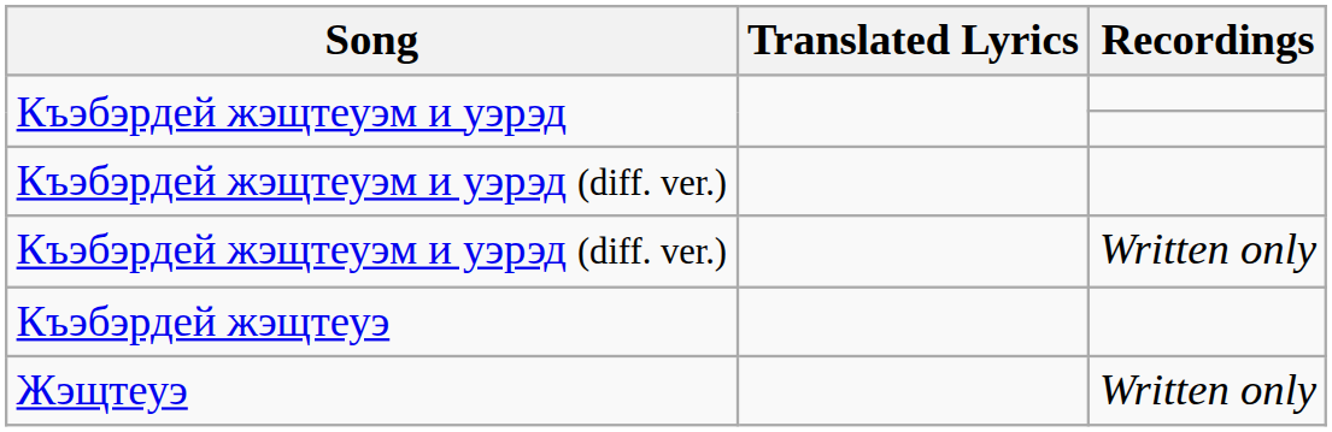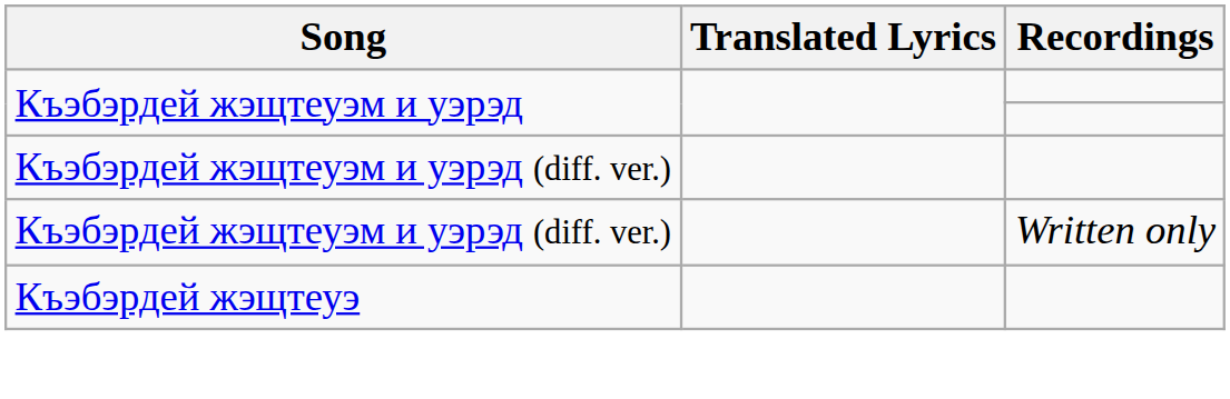 <table class="wikitable">
 <tr>
 <th>Song</th>
 <th>Translated Lyrics</th>
 <th>Recordings</th>
 </tr>
 <tr>
 <td rowspan="2"><a href='#'>Къэбэрдей жэщтеуэм и уэрэд</a></td>
 <td rowspan="2"></td>
 <td></td>
 </tr>
 <tr>
 <td></td>
 </tr>
 <tr>
 <td><a href='#'>Къэбэрдей жэщтеуэм и уэрэд</a> <small>(diff. ver.)</small></td>
 <td></td>
 <td></td>
 </tr>
 <tr>
 <td><a href='#'>Къэбэрдей жэщтеуэм и уэрэд</a> <small>(diff. ver.)</small></td>
 <td></td>
 <td><em>Written only</em></td>
 </tr>
 <tr>
 <td><a href='#'>Къэбэрдей жэщтеуэ</a></td>
 <td></td>
 <td></td>
 </tr>
-<tr>
-<td><a href='#'>Жэщтеуэ</a></td>
-<td></td>
-<td><em>Written only</em></td>
-</tr>
 </table>
